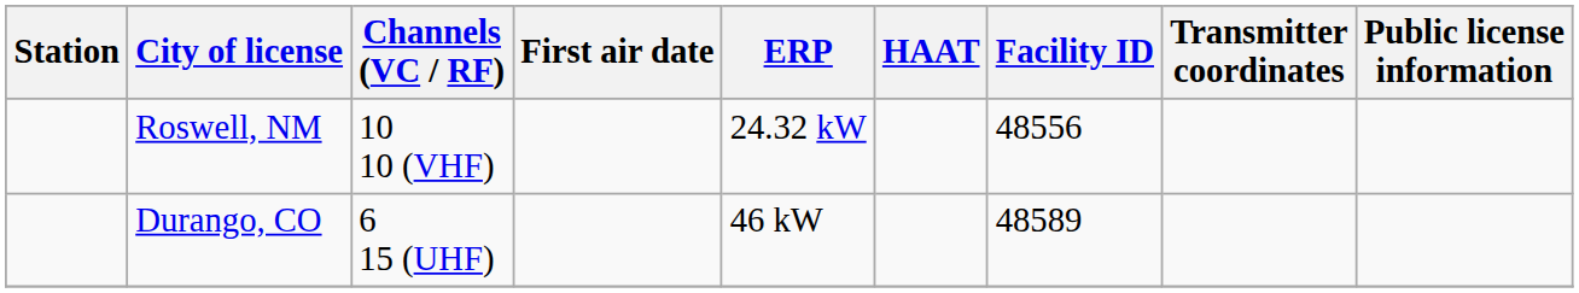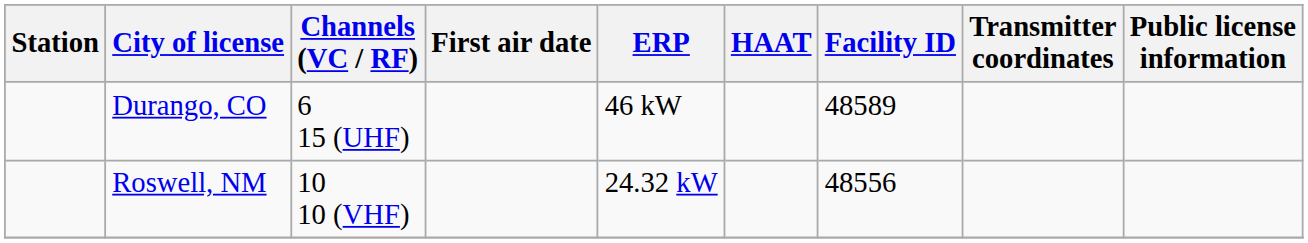 <table class="wikitable">
 <tr>
 <th>Station</th>
 <th><a href='#'>City of license</a></th>
 <th><a href='#'>Channels</a><br>(<a href='#'>VC</a> / <a href='#'>RF</a>)</th>
 <th>First air date</th>
 <th><a href='#'>ERP</a></th>
 <th><a href='#'>HAAT</a></th>
 <th><a href='#'>Facility ID</a></th>
 <th>Transmitter<br>coordinates</th>
 <th>Public license<br>information</th>
 </tr>
 <tr style="vertical-align: top; text-align: left;">
 <td></td>
+<td><a href='#'>Durango, CO</a></td>
+<td>6<br>15 (<a href='#'>UHF</a>)</td>
+<td></td>
+<td>46 kW</td>
+<td></td>
+<td>48589</td>
+<td></td>
+<td><br></td>
+</tr>
+<tr style="vertical-align: top; text-align: left;">
+<td></td>
 <td><a href='#'>Roswell, NM</a></td>
 <td>10<br>10 (<a href='#'>VHF</a>)</td>
 <td></td>
 <td>24.32 <a href='#'>kW</a></td>
 <td></td>
 <td>48556</td>
 <td></td>
 <td><br></td>
 </tr>
 <tr style="vertical-align: top; text-align: left;">
-<td></td>
-<td><a href='#'>Durango, CO</a></td>
-<td>6<br>15 (<a href='#'>UHF</a>)</td>
-<td></td>
-<td>46 kW</td>
-<td></td>
-<td>48589</td>
-<td></td>
-<td><br></td>
-</tr>
-<tr style="vertical-align: top; text-align: left;">
 </tr>
 </table>
